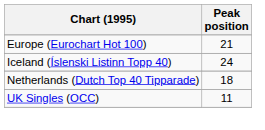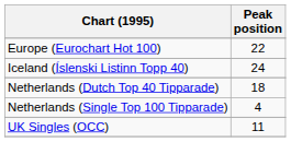 <table class="wikitable sortable">
 <tr>
 <th>Chart (1995)</th>
 <th>Peak<br>position</th>
 </tr>
 <tr>
 </tr>
 <tr>
 <td>Europe (<a href='#'>Eurochart Hot 100</a>)</td>
-<td align="center">21</td>
+<td align="center">22</td>
 </tr>
 <tr>
 </tr>
 <tr>
 <td>Iceland (<a href='#'>Íslenski Listinn Topp 40</a>)</td>
 <td align="center">24</td>
 </tr>
 <tr>
 </tr>
 <tr>
 <td>Netherlands (<a href='#'>Dutch Top 40 Tipparade</a>)</td>
 <td align="center">18</td>
 </tr>
 <tr>
+<td>Netherlands (<a href='#'>Single Top 100 Tipparade</a>)</td>
+<td align="center">4</td>
+</tr>
+<tr>
 </tr>
 <tr>
 </tr>
 <tr>
 <td><a href='#'>UK Singles</a> (<a href='#'>OCC</a>)</td>
 <td align="center">11</td>
 </tr>
 <tr>
 </tr>
 </table>
